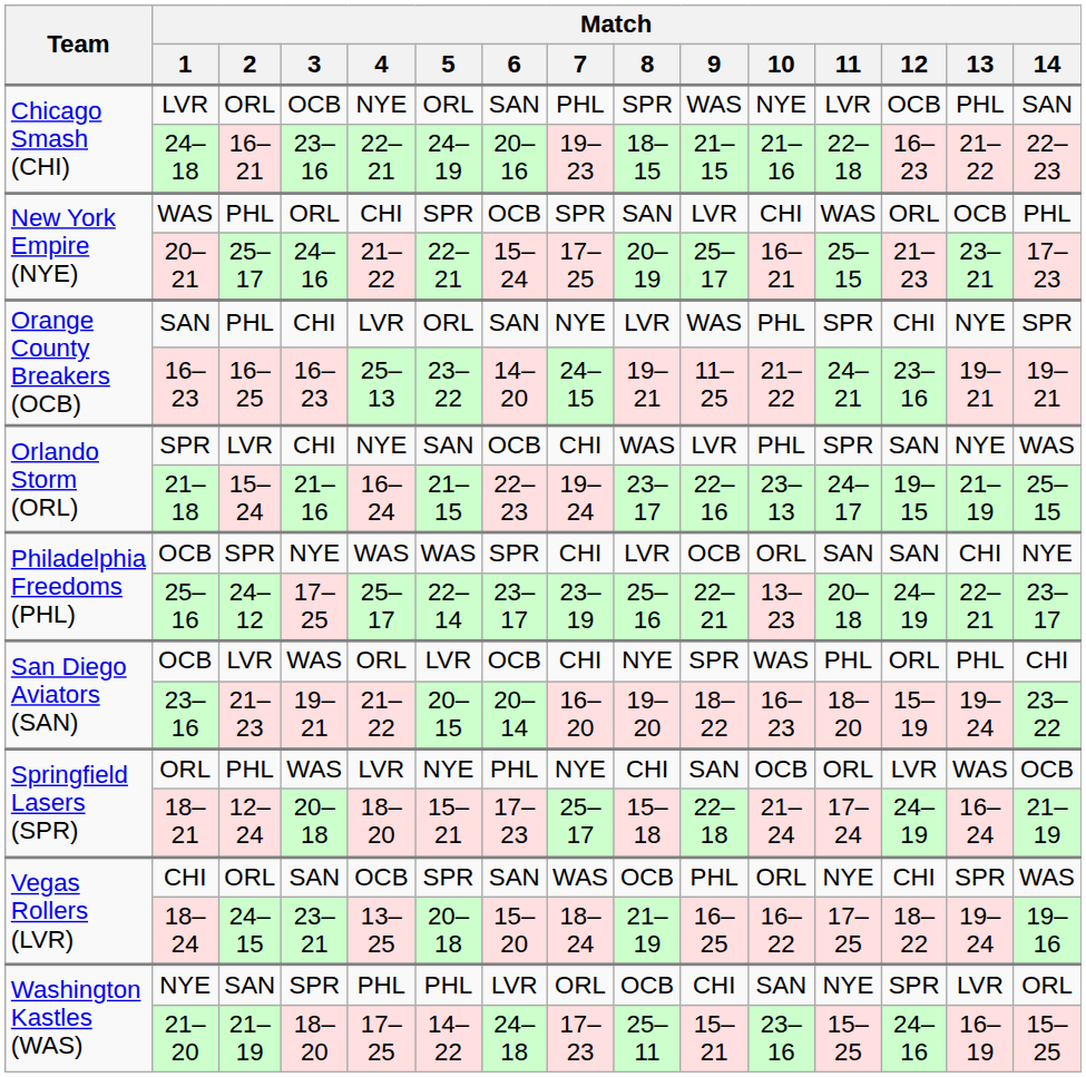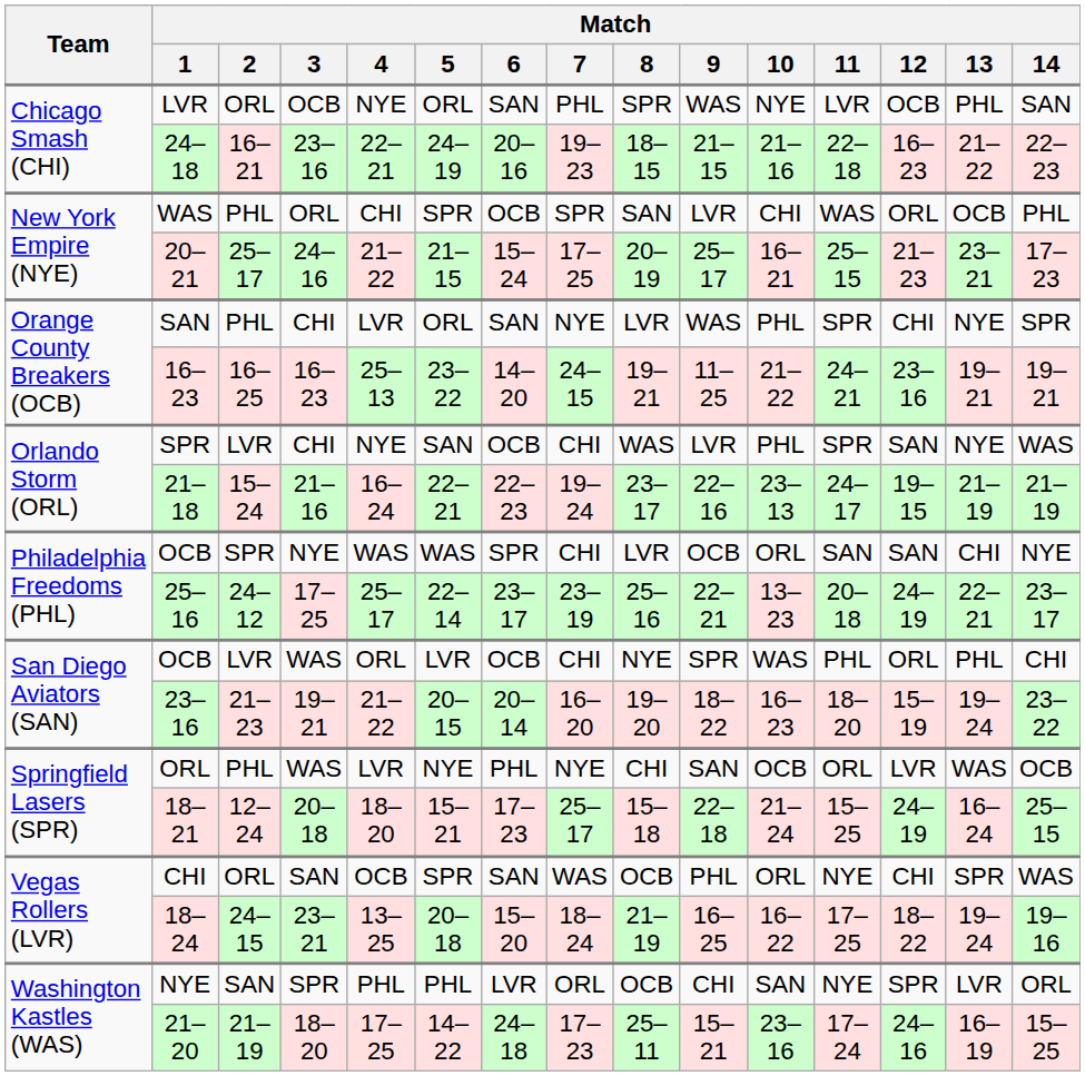 <table class="wikitable nowrap" style=text-align:center>
 <tr>
 <th rowspan="2">Team</th>
 <th colspan="14">Match</th>
 </tr>
 <tr>
 <th width=50>1</th>
 <th width=50>2</th>
 <th width=50>3</th>
 <th width=50>4</th>
 <th width=50>5</th>
 <th width=50>6</th>
 <th width=50>7</th>
 <th width=50>8</th>
 <th width=50>9</th>
 <th width=50>10</th>
 <th width=50>11</th>
 <th width=50>12</th>
 <th width=50>13</th>
 <th width=50>14<br></th>
 </tr>
 <tr style="border-top:2px solid gray;">
 <td rowspan="2" align="left"><a href='#'>Chicago Smash</a> <br> (CHI)</td>
 <td>LVR</td>
 <td>ORL</td>
 <td>OCB</td>
 <td>NYE</td>
 <td>ORL</td>
 <td>SAN</td>
 <td>PHL</td>
 <td>SPR</td>
 <td>WAS</td>
 <td>NYE</td>
 <td>LVR</td>
 <td>OCB</td>
 <td>PHL</td>
 <td>SAN</td>
 </tr>
 <tr>
 <td bgcolor=ccffcc>24–18</td>
 <td bgcolor=ffdfdf>16–21</td>
 <td bgcolor=ccffcc>23–16</td>
 <td bgcolor=ccffcc>22–21</td>
 <td bgcolor=ccffcc>24–19</td>
 <td bgcolor=ccffcc>20–16</td>
 <td bgcolor=ffdfdf>19–23</td>
 <td bgcolor=ccffcc>18–15</td>
 <td bgcolor=ccffcc>21–15</td>
 <td bgcolor=ccffcc>21–16</td>
 <td bgcolor=ccffcc>22–18</td>
 <td bgcolor=ffdfdf>16–23</td>
 <td bgcolor=ffdfdf>21–22</td>
 <td bgcolor=ffdfdf>22–23</td>
 </tr>
 <tr style="border-top:2px solid gray;">
 <td rowspan="2" align="left"><a href='#'>New York Empire</a> <br> (NYE)</td>
 <td>WAS</td>
 <td>PHL</td>
 <td>ORL</td>
 <td>CHI</td>
 <td>SPR</td>
 <td>OCB</td>
 <td>SPR</td>
 <td>SAN</td>
 <td>LVR</td>
 <td>CHI</td>
 <td>WAS</td>
 <td>ORL</td>
 <td>OCB</td>
 <td>PHL</td>
 </tr>
 <tr>
 <td bgcolor=ffdfdf>20–21</td>
 <td bgcolor=ccffcc>25–17</td>
 <td bgcolor=ccffcc>24–16</td>
 <td bgcolor=ffdfdf>21–22</td>
-<td bgcolor=ccffcc>22–21</td>
+<td bgcolor=ccffcc>21–15</td>
 <td bgcolor=ffdfdf>15–24</td>
 <td bgcolor=ffdfdf>17–25</td>
 <td bgcolor=ccffcc>20–19</td>
 <td bgcolor=ccffcc>25–17</td>
 <td bgcolor=ffdfdf>16–21</td>
 <td bgcolor=ccffcc>25–15</td>
 <td bgcolor=ffdfdf>21–23</td>
 <td bgcolor=ccffcc>23–21</td>
 <td bgcolor=ffdfdf>17–23</td>
 </tr>
 <tr style="border-top:2px solid gray;">
 <td rowspan="2" align="left"><a href='#'>Orange County Breakers</a> <br> (OCB)</td>
 <td>SAN</td>
 <td>PHL</td>
 <td>CHI</td>
 <td>LVR</td>
 <td>ORL</td>
 <td>SAN</td>
 <td>NYE</td>
 <td>LVR</td>
 <td>WAS</td>
 <td>PHL</td>
 <td>SPR</td>
 <td>CHI</td>
 <td>NYE</td>
 <td>SPR</td>
 </tr>
 <tr>
 <td bgcolor=ffdfdf>16–23</td>
 <td bgcolor=ffdfdf>16–25</td>
 <td bgcolor=ffdfdf>16–23</td>
 <td bgcolor=ccffcc>25–13</td>
 <td bgcolor=ccffcc>23–22</td>
 <td bgcolor=ffdfdf>14–20</td>
 <td bgcolor=ccffcc>24–15</td>
 <td bgcolor=ffdfdf>19–21</td>
 <td bgcolor=ffdfdf>11–25</td>
 <td bgcolor=ffdfdf>21–22</td>
 <td bgcolor=ccffcc>24–21</td>
 <td bgcolor=ccffcc>23–16</td>
 <td bgcolor=ffdfdf>19–21</td>
 <td bgcolor=ffdfdf>19–21</td>
 </tr>
 <tr style="border-top:2px solid gray;">
 <td rowspan="2" align="left"><a href='#'>Orlando Storm</a> <br> (ORL)</td>
 <td>SPR</td>
 <td>LVR</td>
 <td>CHI</td>
 <td>NYE</td>
 <td>SAN</td>
 <td>OCB</td>
 <td>CHI</td>
 <td>WAS</td>
 <td>LVR</td>
 <td>PHL</td>
 <td>SPR</td>
 <td>SAN</td>
 <td>NYE</td>
 <td>WAS</td>
 </tr>
 <tr>
 <td bgcolor=ccffcc>21–18</td>
 <td bgcolor=ffdfdf>15–24</td>
 <td bgcolor=ccffcc>21–16</td>
 <td bgcolor=ffdfdf>16–24</td>
-<td bgcolor=ccffcc>21–15</td>
+<td bgcolor=ccffcc>22–21</td>
 <td bgcolor=ffdfdf>22–23</td>
 <td bgcolor=ffdfdf>19–24</td>
 <td bgcolor=ccffcc>23–17</td>
 <td bgcolor=ccffcc>22–16</td>
 <td bgcolor=ccffcc>23–13</td>
 <td bgcolor=ccffcc>24–17</td>
 <td bgcolor=ccffcc>19–15</td>
 <td bgcolor=ccffcc>21–19</td>
-<td bgcolor=ccffcc>25–15</td>
+<td bgcolor=ccffcc>21–19</td>
 </tr>
 <tr style="border-top:2px solid gray;">
 <td rowspan="2" align="left"><a href='#'>Philadelphia Freedoms</a> <br> (PHL)</td>
 <td>OCB</td>
 <td>SPR</td>
 <td>NYE</td>
 <td>WAS</td>
 <td>WAS</td>
 <td>SPR</td>
 <td>CHI</td>
 <td>LVR</td>
 <td>OCB</td>
 <td>ORL</td>
 <td>SAN</td>
 <td>SAN</td>
 <td>CHI</td>
 <td>NYE</td>
 </tr>
 <tr>
 <td bgcolor=ccffcc>25–16</td>
 <td bgcolor=ccffcc>24–12</td>
 <td bgcolor=ffdfdf>17–25</td>
 <td bgcolor=ccffcc>25–17</td>
 <td bgcolor=ccffcc>22–14</td>
 <td bgcolor=ccffcc>23–17</td>
 <td bgcolor=ccffcc>23–19</td>
 <td bgcolor=ccffcc>25–16</td>
 <td bgcolor=ccffcc>22–21</td>
 <td bgcolor=ffdfdf>13–23</td>
 <td bgcolor=ccffcc>20–18</td>
 <td bgcolor=ccffcc>24–19</td>
 <td bgcolor=ccffcc>22–21</td>
 <td bgcolor=ccffcc>23–17</td>
 </tr>
 <tr style="border-top:2px solid gray;">
 <td rowspan="2" align="left"><a href='#'>San Diego Aviators</a> <br> (SAN)</td>
 <td>OCB</td>
 <td>LVR</td>
 <td>WAS</td>
 <td>ORL</td>
 <td>LVR</td>
 <td>OCB</td>
 <td>CHI</td>
 <td>NYE</td>
 <td>SPR</td>
 <td>WAS</td>
 <td>PHL</td>
 <td>ORL</td>
 <td>PHL</td>
 <td>CHI</td>
 </tr>
 <tr>
 <td bgcolor=ccffcc>23–16</td>
 <td bgcolor=ffdfdf>21–23</td>
 <td bgcolor=ffdfdf>19–21</td>
 <td bgcolor=ffdfdf>21–22</td>
 <td bgcolor=ccffcc>20–15</td>
 <td bgcolor=ccffcc>20–14</td>
 <td bgcolor=ffdfdf>16–20</td>
 <td bgcolor=ffdfdf>19–20</td>
 <td bgcolor=ffdfdf>18–22</td>
 <td bgcolor=ffdfdf>16–23</td>
 <td bgcolor=ffdfdf>18–20</td>
 <td bgcolor=ffdfdf>15–19</td>
 <td bgcolor=ffdfdf>19–24</td>
 <td bgcolor=ccffcc>23–22</td>
 </tr>
 <tr style="border-top:2px solid gray;">
 <td rowspan="2" align="left"><a href='#'>Springfield Lasers</a> <br> (SPR)</td>
 <td>ORL</td>
 <td>PHL</td>
 <td>WAS</td>
 <td>LVR</td>
 <td>NYE</td>
 <td>PHL</td>
 <td>NYE</td>
 <td>CHI</td>
 <td>SAN</td>
 <td>OCB</td>
 <td>ORL</td>
 <td>LVR</td>
 <td>WAS</td>
 <td>OCB</td>
 </tr>
 <tr>
 <td bgcolor=ffdfdf>18–21</td>
 <td bgcolor=ffdfdf>12–24</td>
 <td bgcolor=ccffcc>20–18</td>
 <td bgcolor=ffdfdf>18–20</td>
 <td bgcolor=ffdfdf>15–21</td>
 <td bgcolor=ffdfdf>17–23</td>
 <td bgcolor=ccffcc>25–17</td>
 <td bgcolor=ffdfdf>15–18</td>
 <td bgcolor=ccffcc>22–18</td>
 <td bgcolor=ffdfdf>21–24</td>
-<td bgcolor=ffdfdf>17–24</td>
+<td bgcolor=ffdfdf>15–25</td>
 <td bgcolor=ccffcc>24–19</td>
 <td bgcolor=ffdfdf>16–24</td>
-<td bgcolor=ccffcc>21–19</td>
+<td bgcolor=ccffcc>25–15</td>
 </tr>
 <tr style="border-top:2px solid gray;">
 <td rowspan="2" align="left"><a href='#'>Vegas Rollers</a> <br> (LVR)</td>
 <td>CHI</td>
 <td>ORL</td>
 <td>SAN</td>
 <td>OCB</td>
 <td>SPR</td>
 <td>SAN</td>
 <td>WAS</td>
 <td>OCB</td>
 <td>PHL</td>
 <td>ORL</td>
 <td>NYE</td>
 <td>CHI</td>
 <td>SPR</td>
 <td>WAS</td>
 </tr>
 <tr>
 <td bgcolor=ffdfdf>18–24</td>
 <td bgcolor=ccffcc>24–15</td>
 <td bgcolor=ccffcc>23–21</td>
 <td bgcolor=ffdfdf>13–25</td>
 <td bgcolor=ccffcc>20–18</td>
 <td bgcolor=ffdfdf>15–20</td>
 <td bgcolor=ffdfdf>18–24</td>
 <td bgcolor=ccffcc>21–19</td>
 <td bgcolor=ffdfdf>16–25</td>
 <td bgcolor=ffdfdf>16–22</td>
 <td bgcolor=ffdfdf>17–25</td>
 <td bgcolor=ffdfdf>18–22</td>
 <td bgcolor=ffdfdf>19–24</td>
 <td bgcolor=ccffcc>19–16</td>
 </tr>
 <tr style="border-top:2px solid gray;">
 <td rowspan="2" align="left"><a href='#'>Washington Kastles</a> <br> (WAS)</td>
 <td>NYE</td>
 <td>SAN</td>
 <td>SPR</td>
 <td>PHL</td>
 <td>PHL</td>
 <td>LVR</td>
 <td>ORL</td>
 <td>OCB</td>
 <td>CHI</td>
 <td>SAN</td>
 <td>NYE</td>
 <td>SPR</td>
 <td>LVR</td>
 <td>ORL</td>
 </tr>
 <tr>
 <td bgcolor=ccffcc>21–20</td>
 <td bgcolor=ccffcc>21–19</td>
 <td bgcolor=ffdfdf>18–20</td>
 <td bgcolor=ffdfdf>17–25</td>
 <td bgcolor=ffdfdf>14–22</td>
 <td bgcolor=ccffcc>24–18</td>
 <td bgcolor=ffdfdf>17–23</td>
 <td bgcolor=ccffcc>25–11</td>
 <td bgcolor=ffdfdf>15–21</td>
 <td bgcolor=ccffcc>23–16</td>
-<td bgcolor=ffdfdf>15–25</td>
+<td bgcolor=ffdfdf>17–24</td>
 <td bgcolor=ccffcc>24–16</td>
 <td bgcolor=ffdfdf>16–19</td>
 <td bgcolor=ffdfdf>15–25</td>
 </tr>
 </table>
